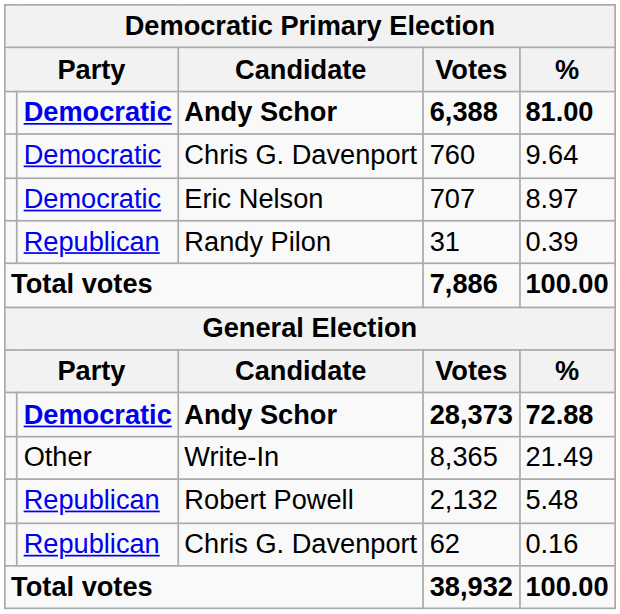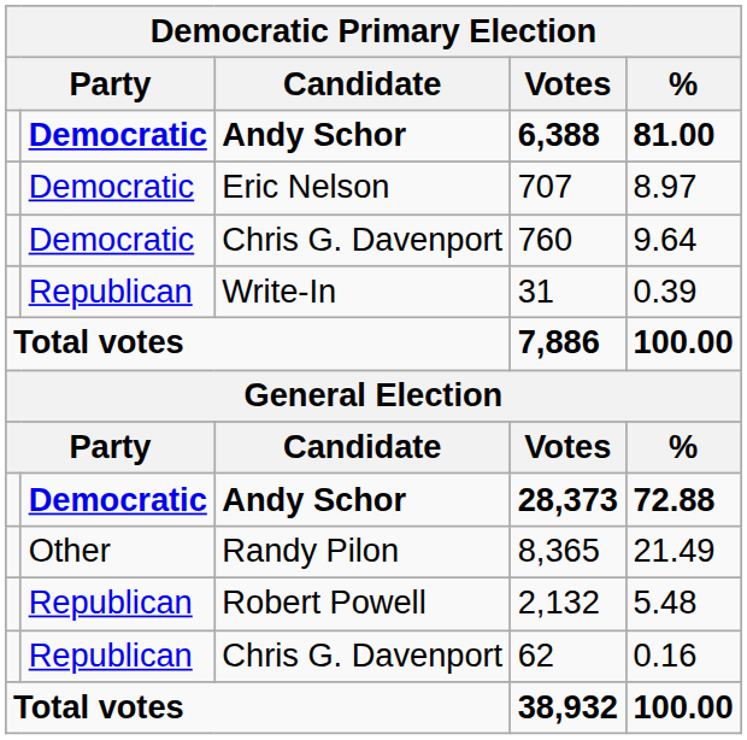 <table class="wikitable">
 <tr>
 <th colspan="5"><strong>Democratic Primary Election</strong></th>
 </tr>
 <tr>
 <th colspan="2">Party</th>
 <th>Candidate</th>
 <th>Votes</th>
 <th>%</th>
 </tr>
 <tr>
 <td></td>
 <td><a href='#'><strong>Democratic</strong></a></td>
 <td><strong>Andy Schor</strong></td>
 <td><strong>6,388</strong></td>
 <td><strong>81.00</strong></td>
 </tr>
 <tr>
 <td></td>
 <td><a href='#'>Democratic</a></td>
+<td>Eric Nelson</td>
+<td>707</td>
+<td>8.97</td>
+</tr>
+<tr>
+<td></td>
+<td><a href='#'>Democratic</a></td>
 <td>Chris G. Davenport</td>
 <td>760</td>
 <td>9.64</td>
 </tr>
 <tr>
 <td></td>
-<td><a href='#'>Democratic</a></td>
-<td>Eric Nelson</td>
-<td>707</td>
-<td>8.97</td>
-</tr>
-<tr>
-<td></td>
 <td><a href='#'>Republican</a></td>
-<td>Randy Pilon</td>
+<td>Write-In</td>
 <td>31</td>
 <td>0.39</td>
 </tr>
 <tr>
 <td colspan="3"><strong>Total votes</strong></td>
 <td><strong>7,886</strong></td>
 <td><strong>100.00</strong></td>
 </tr>
 <tr>
 <th colspan="5"><strong>General Election</strong></th>
 </tr>
 <tr>
 <th colspan="2">Party</th>
 <th>Candidate</th>
 <th>Votes</th>
 <th>%</th>
 </tr>
 <tr>
 <td></td>
 <td><a href='#'><strong>Democratic</strong></a></td>
 <td><strong>Andy Schor</strong></td>
 <td><strong>28,373</strong></td>
 <td><strong>72.88</strong></td>
 </tr>
 <tr>
 <td></td>
 <td>Other</td>
-<td>Write-In</td>
+<td>Randy Pilon</td>
 <td>8,365</td>
 <td>21.49</td>
 </tr>
 <tr>
 <td></td>
 <td><a href='#'>Republican</a></td>
 <td>Robert Powell</td>
 <td>2,132</td>
 <td>5.48</td>
 </tr>
 <tr>
 <td></td>
 <td><a href='#'>Republican</a></td>
 <td>Chris G. Davenport</td>
 <td>62</td>
 <td>0.16</td>
 </tr>
 <tr>
 <td colspan="3"><strong>Total votes</strong></td>
 <td><strong>38,932</strong></td>
 <td><strong>100.00</strong></td>
 </tr>
 </table>
